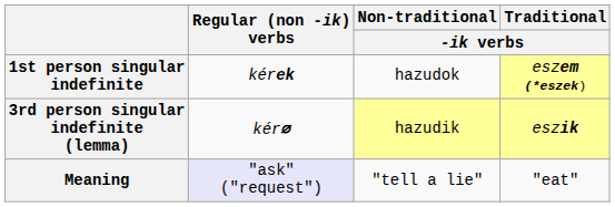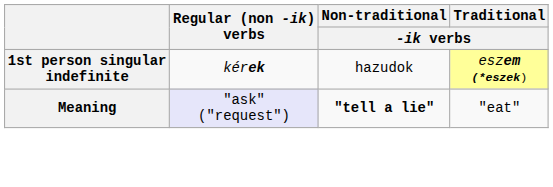 <table class=wikitable align=center>
 <tr>
 <th rowspan=2></th>
 <th rowspan=2>Regular (non <em>-ik</em>)<br>verbs</th>
 <th>Non-traditional</th>
 <th>Traditional</th>
 </tr>
 <tr>
 <th colspan=2><em>-ik</em> verbs</th>
 </tr>
 <tr>
 <th>1st person singular<br>indefinite</th>
 <td align=center><em>kér<strong>ek<strong><em></td>
 <td align=center></em>hazud</strong>ok</em></strong></td>
 <td align=center style="background:#ffff99"><em>esz<strong>em<strong><em><br><small>(*</em>esz</strong>ek</em></strong>)</small></td>
 </tr>
 <tr>
-<th>3rd person singular<br>indefinite<br>(lemma)</th>
-<td align=center><em>kér<strong>∅<strong><em></td>
-<td align=center style="background:#ffff99"></em>hazud</strong>ik</em></strong></td>
-<td align=center style="background:#ffff99"><em>esz<strong>ik<strong><em></td>
-</tr>
-<tr>
 <th>Meaning</th>
 <td align=center style="background: lavender;">"ask"<br>("request")</td>
-<td align=center>"tell a lie"</td>
+<td align=center><strong>"tell a lie"</strong></td>
 <td align=center>"eat"</td>
 </tr>
 </table>
